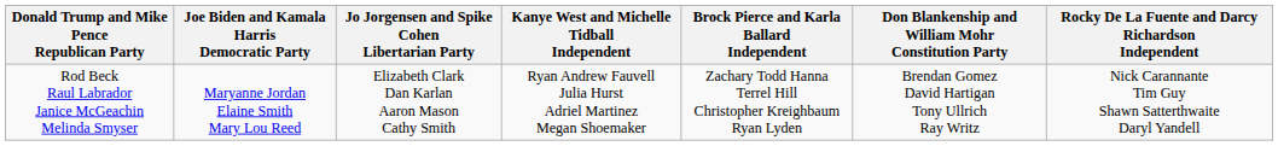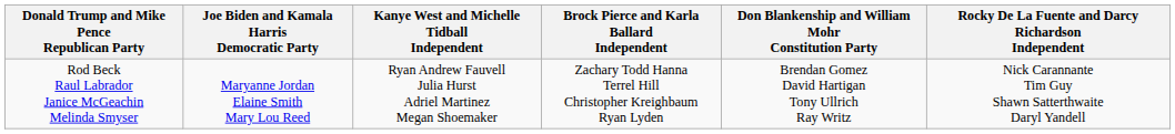 <table class="wikitable" style="font-size:90%;text-align:center;">
 <tr>
 <th>Donald Trump and Mike Pence<br>Republican Party</th>
 <th>Joe Biden and Kamala Harris<br>Democratic Party</th>
-<th>Jo Jorgensen and Spike Cohen<br>Libertarian Party</th>
 <th>Kanye West and Michelle Tidball<br>Independent</th>
 <th>Brock Pierce and Karla Ballard<br>Independent</th>
 <th>Don Blankenship and William Mohr<br>Constitution Party</th>
 <th>Rocky De La Fuente and Darcy Richardson<br>Independent</th>
 </tr>
 <tr>
 <td>Rod Beck<br><a href='#'>Raul Labrador</a><br><a href='#'>Janice McGeachin</a><br><a href='#'>Melinda Smyser</a></td>
 <td><br><a href='#'>Maryanne Jordan</a><br><a href='#'>Elaine Smith</a><br><a href='#'>Mary Lou Reed</a></td>
-<td>Elizabeth Clark<br>Dan Karlan<br>Aaron Mason<br>Cathy Smith</td>
 <td>Ryan Andrew Fauvell<br>Julia Hurst<br>Adriel Martinez<br>Megan Shoemaker</td>
 <td>Zachary Todd Hanna<br>Terrel Hill<br>Christopher Kreighbaum<br>Ryan Lyden</td>
 <td>Brendan Gomez<br>David Hartigan<br>Tony Ullrich<br>Ray Writz</td>
 <td>Nick Carannante<br>Tim Guy<br>Shawn Satterthwaite<br>Daryl Yandell</td>
 </tr>
 </table>
